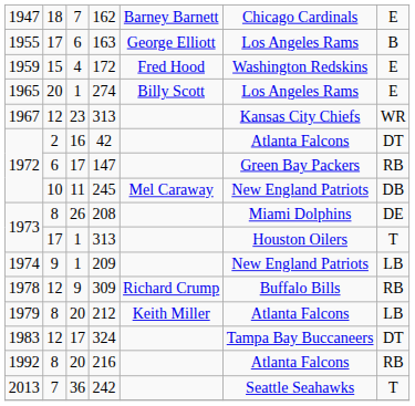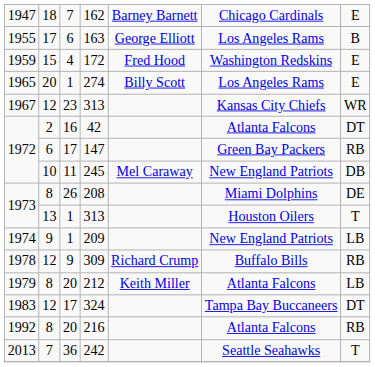 <table class="wikitable" style="text-align: center;">
 <tr>
 <td>1947</td>
 <td>18</td>
 <td>7</td>
 <td>162</td>
 <td><a href='#'>Barney Barnett</a></td>
 <td><a href='#'>Chicago Cardinals</a></td>
 <td>E</td>
 </tr>
 <tr>
 <td>1955</td>
 <td>17</td>
 <td>6</td>
 <td>163</td>
 <td><a href='#'>George Elliott</a></td>
 <td><a href='#'>Los Angeles Rams</a></td>
 <td>B</td>
 </tr>
 <tr>
 <td>1959</td>
 <td>15</td>
 <td>4</td>
 <td>172</td>
 <td><a href='#'>Fred Hood</a></td>
 <td><a href='#'>Washington Redskins</a></td>
 <td>E</td>
 </tr>
 <tr>
 <td>1965</td>
 <td>20</td>
 <td>1</td>
 <td>274</td>
 <td><a href='#'>Billy Scott</a></td>
 <td><a href='#'>Los Angeles Rams</a></td>
 <td>E</td>
 </tr>
 <tr>
 <td>1967</td>
 <td>12</td>
 <td>23</td>
 <td>313</td>
 <td></td>
 <td><a href='#'>Kansas City Chiefs</a></td>
 <td>WR</td>
 </tr>
 <tr>
 <td rowspan="3">1972</td>
 <td>2</td>
 <td>16</td>
 <td>42</td>
 <td></td>
 <td><a href='#'>Atlanta Falcons</a></td>
 <td>DT</td>
 </tr>
 <tr>
 <td>6</td>
 <td>17</td>
 <td>147</td>
 <td></td>
 <td><a href='#'>Green Bay Packers</a></td>
 <td>RB</td>
 </tr>
 <tr>
 <td>10</td>
 <td>11</td>
 <td>245</td>
 <td><a href='#'>Mel Caraway</a></td>
 <td><a href='#'>New England Patriots</a></td>
 <td>DB</td>
 </tr>
 <tr>
 <td rowspan="2">1973</td>
 <td>8</td>
 <td>26</td>
 <td>208</td>
 <td></td>
 <td><a href='#'>Miami Dolphins</a></td>
 <td>DE</td>
 </tr>
 <tr>
-<td>17</td>
+<td>13</td>
 <td>1</td>
 <td>313</td>
 <td></td>
 <td><a href='#'>Houston Oilers</a></td>
 <td>T</td>
 </tr>
 <tr>
 <td>1974</td>
 <td>9</td>
 <td>1</td>
 <td>209</td>
 <td></td>
 <td><a href='#'>New England Patriots</a></td>
 <td>LB</td>
 </tr>
 <tr>
 <td>1978</td>
 <td>12</td>
 <td>9</td>
 <td>309</td>
 <td><a href='#'>Richard Crump</a></td>
 <td><a href='#'>Buffalo Bills</a></td>
 <td>RB</td>
 </tr>
 <tr>
 <td>1979</td>
 <td>8</td>
 <td>20</td>
 <td>212</td>
 <td><a href='#'>Keith Miller</a></td>
 <td><a href='#'>Atlanta Falcons</a></td>
 <td>LB</td>
 </tr>
 <tr>
 <td>1983</td>
 <td>12</td>
 <td>17</td>
 <td>324</td>
 <td></td>
 <td><a href='#'>Tampa Bay Buccaneers</a></td>
 <td>DT</td>
 </tr>
 <tr>
 <td>1992</td>
 <td>8</td>
 <td>20</td>
 <td>216</td>
 <td></td>
 <td><a href='#'>Atlanta Falcons</a></td>
 <td>RB</td>
 </tr>
 <tr>
 <td>2013</td>
 <td>7</td>
 <td>36</td>
 <td>242</td>
 <td></td>
 <td><a href='#'>Seattle Seahawks</a></td>
 <td>T</td>
 </tr>
 <tr>
 </tr>
 </table>
